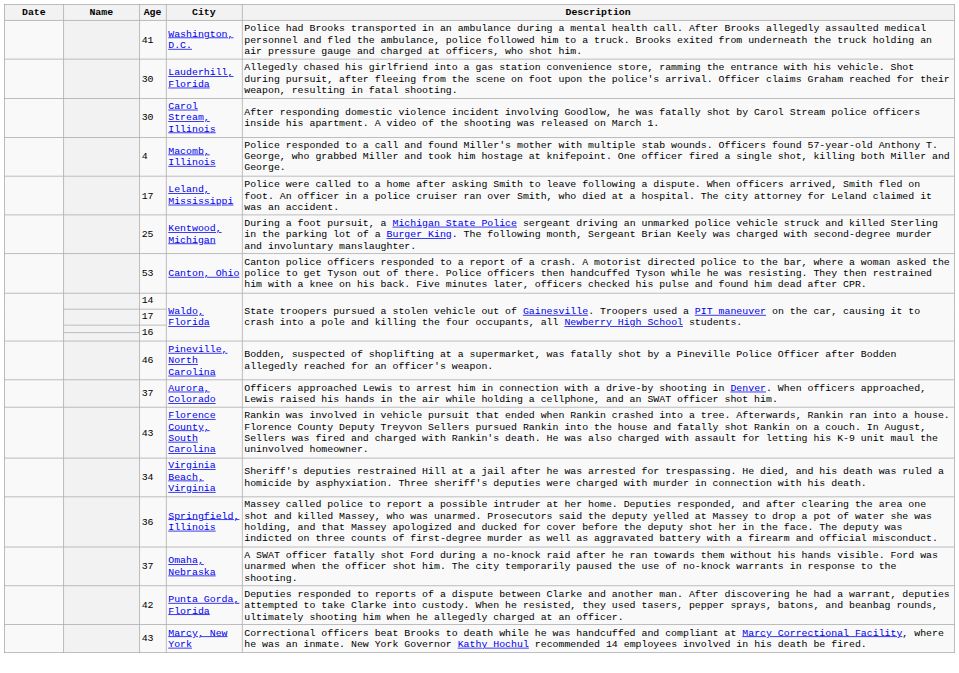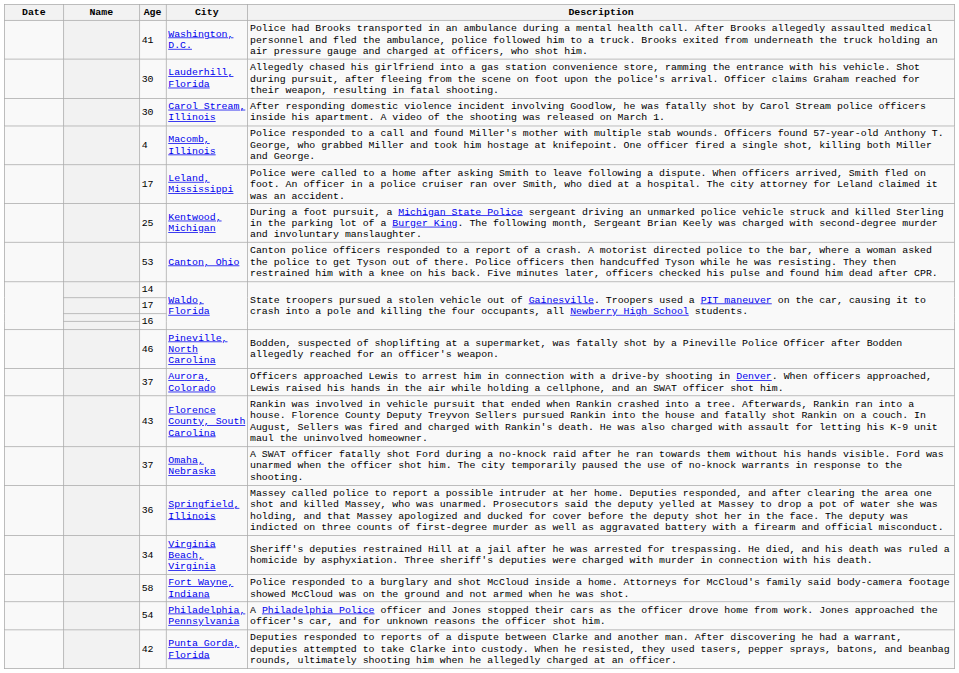 <table class="wikitable sortable plainrowheaders">
 <tr>
 <th scope="col" style="width:6.2%">Date</th>
 <th scope="col" style="width:8%">Name</th>
 <th scope="col" style="width:2.8%">Age</th>
 <th scope="col" style="width:8%">City</th>
 <th scope="col" class="unsortable">Description</th>
 </tr>
 <tr>
 <td></td>
 <th scope="row"></th>
 <td>41</td>
 <td><a href='#'>Washington, D.C.</a></td>
 <td>Police had Brooks transported in an ambulance during a mental health call. After Brooks allegedly assaulted medical personnel and fled the ambulance, police followed him to a truck. Brooks exited from underneath the truck holding an air pressure gauge and charged at officers, who shot him.</td>
 </tr>
 <tr>
 <td></td>
 <th scope="row"></th>
 <td>30</td>
 <td><a href='#'>Lauderhill, Florida</a></td>
 <td>Allegedly chased his girlfriend into a gas station convenience store, ramming the entrance with his vehicle. Shot during pursuit, after fleeing from the scene on foot upon the police's arrival. Officer claims Graham reached for their weapon, resulting in fatal shooting.</td>
 </tr>
 <tr>
 <td></td>
 <th scope="row"></th>
 <td>30</td>
 <td><a href='#'>Carol Stream, Illinois</a></td>
 <td>After responding domestic violence incident involving Goodlow, he was fatally shot by Carol Stream police officers inside his apartment. A video of the shooting was released on March 1.</td>
 </tr>
 <tr>
 <td></td>
 <th scope="row"></th>
 <td>4</td>
 <td><a href='#'>Macomb, Illinois</a></td>
 <td>Police responded to a call and found Miller's mother with multiple stab wounds. Officers found 57-year-old Anthony T. George, who grabbed Miller and took him hostage at knifepoint. One officer fired a single shot, killing both Miller and George.</td>
 </tr>
 <tr>
 <td></td>
 <th scope="row"></th>
 <td>17</td>
 <td><a href='#'>Leland, Mississippi</a></td>
 <td>Police were called to a home after asking Smith to leave following a dispute. When officers arrived, Smith fled on foot. An officer in a police cruiser ran over Smith, who died at a hospital. The city attorney for Leland claimed it was an accident.</td>
 </tr>
 <tr>
 <td></td>
 <th scope="row"></th>
 <td>25</td>
 <td><a href='#'>Kentwood, Michigan</a></td>
 <td>During a foot pursuit, a <a href='#'>Michigan State Police</a> sergeant driving an unmarked police vehicle struck and killed Sterling in the parking lot of a <a href='#'>Burger King</a>. The following month, Sergeant Brian Keely was charged with second-degree murder and involuntary manslaughter.</td>
 </tr>
 <tr>
 <td></td>
 <th scope="row"></th>
 <td>53</td>
 <td><a href='#'>Canton, Ohio</a></td>
 <td>Canton police officers responded to a report of a crash. A motorist directed police to the bar, where a woman asked the police to get Tyson out of there. Police officers then handcuffed Tyson while he was resisting. They then restrained him with a knee on his back. Five minutes later, officers checked his pulse and found him dead after CPR.</td>
 </tr>
 <tr>
 <td rowspan=4></td>
 <th scope="row"></th>
 <td>14</td>
 <td rowspan=4><a href='#'>Waldo, Florida</a></td>
 <td rowspan=4>State troopers pursued a stolen vehicle out of <a href='#'>Gainesville</a>. Troopers used a <a href='#'>PIT maneuver</a> on the car, causing it to crash into a pole and killing the four occupants, all <a href='#'>Newberry High School</a> students.</td>
 </tr>
 <tr>
 <th scope="row"></th>
 <td>17</td>
 </tr>
 <tr>
 <th scope="row"></th>
 <td rowspan=2>16</td>
 </tr>
 <tr>
 <th scope="row"></th>
 </tr>
 <tr>
 <td></td>
 <th scope="row"></th>
 <td>46</td>
 <td><a href='#'>Pineville, North Carolina</a></td>
 <td>Bodden, suspected of shoplifting at a supermarket, was fatally shot by a Pineville Police Officer after Bodden allegedly reached for an officer's weapon.</td>
 </tr>
 <tr>
 <td></td>
 <th scope="row"></th>
 <td>37</td>
 <td><a href='#'>Aurora, Colorado</a></td>
 <td>Officers approached Lewis to arrest him in connection with a drive-by shooting in <a href='#'>Denver</a>. When officers approached, Lewis raised his hands in the air while holding a cellphone, and an SWAT officer shot him.</td>
 </tr>
 <tr>
 <td></td>
 <th scope="row"></th>
 <td>43</td>
 <td><a href='#'>Florence County, South Carolina</a></td>
 <td>Rankin was involved in vehicle pursuit that ended when Rankin crashed into a tree. Afterwards, Rankin ran into a house. Florence County Deputy Treyvon Sellers pursued Rankin into the house and fatally shot Rankin on a couch. In August, Sellers was fired and charged with Rankin's death. He was also charged with assault for letting his K-9 unit maul the uninvolved homeowner.</td>
 </tr>
 <tr>
 <td></td>
 <th scope="row"></th>
-<td>34</td>
-<td><a href='#'>Virginia Beach, Virginia</a></td>
-<td>Sheriff's deputies restrained Hill at a jail after he was arrested for trespassing. He died, and his death was ruled a homicide by asphyxiation. Three sheriff's deputies were charged with murder in connection with his death.</td>
+<td>37</td>
+<td><a href='#'>Omaha, Nebraska</a></td>
+<td>A SWAT officer fatally shot Ford during a no-knock raid after he ran towards them without his hands visible. Ford was unarmed when the officer shot him. The city temporarily paused the use of no-knock warrants in response to the shooting.</td>
 </tr>
 <tr>
 <td></td>
 <th scope="row"></th>
 <td>36</td>
 <td><a href='#'>Springfield, Illinois</a></td>
 <td>Massey called police to report a possible intruder at her home. Deputies responded, and after clearing the area one shot and killed Massey, who was unarmed. Prosecutors said the deputy yelled at Massey to drop a pot of water she was holding, and that Massey apologized and ducked for cover before the deputy shot her in the face. The deputy was indicted on three counts of first-degree murder as well as aggravated battery with a firearm and official misconduct.</td>
 </tr>
 <tr>
 <td></td>
 <th scope="row"></th>
-<td>37</td>
-<td><a href='#'>Omaha, Nebraska</a></td>
-<td>A SWAT officer fatally shot Ford during a no-knock raid after he ran towards them without his hands visible. Ford was unarmed when the officer shot him. The city temporarily paused the use of no-knock warrants in response to the shooting.</td>
+<td>34</td>
+<td><a href='#'>Virginia Beach, Virginia</a></td>
+<td>Sheriff's deputies restrained Hill at a jail after he was arrested for trespassing. He died, and his death was ruled a homicide by asphyxiation. Three sheriff's deputies were charged with murder in connection with his death.</td>
+</tr>
+<tr>
+<td></td>
+<th scope="row"></th>
+<td>58</td>
+<td><a href='#'>Fort Wayne, Indiana</a></td>
+<td>Police responded to a burglary and shot McCloud inside a home. Attorneys for McCloud's family said body-camera footage showed McCloud was on the ground and not armed when he was shot.</td>
+</tr>
+<tr>
+<td></td>
+<th scope="row"></th>
+<td>54</td>
+<td><a href='#'>Philadelphia, Pennsylvania</a></td>
+<td>A <a href='#'>Philadelphia Police</a> officer and Jones stopped their cars as the officer drove home from work. Jones approached the officer's car, and for unknown reasons the officer shot him.</td>
 </tr>
 <tr>
 <td></td>
 <th scope="row"></th>
 <td>42</td>
 <td><a href='#'>Punta Gorda, Florida</a></td>
 <td>Deputies responded to reports of a dispute between Clarke and another man. After discovering he had a warrant, deputies attempted to take Clarke into custody. When he resisted, they used tasers, pepper sprays, batons, and beanbag rounds, ultimately shooting him when he allegedly charged at an officer.</td>
 </tr>
-<tr>
-<td></td>
-<th scope="row"></th>
-<td>43</td>
-<td><a href='#'>Marcy, New York</a></td>
-<td>Correctional officers beat Brooks to death while he was handcuffed and compliant at <a href='#'>Marcy Correctional Facility</a>, where he was an inmate. New York Governor <a href='#'>Kathy Hochul</a> recommended 14 employees involved in his death be fired.</td>
-</tr>
 </table>
